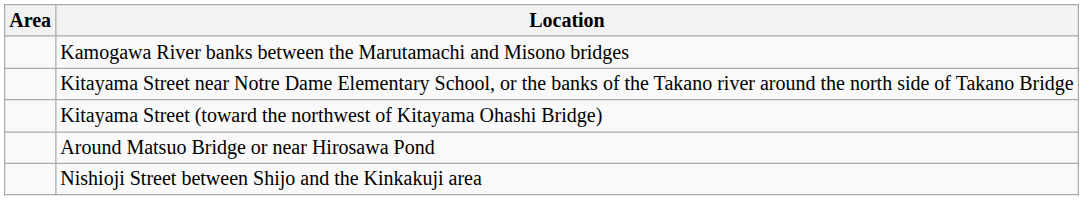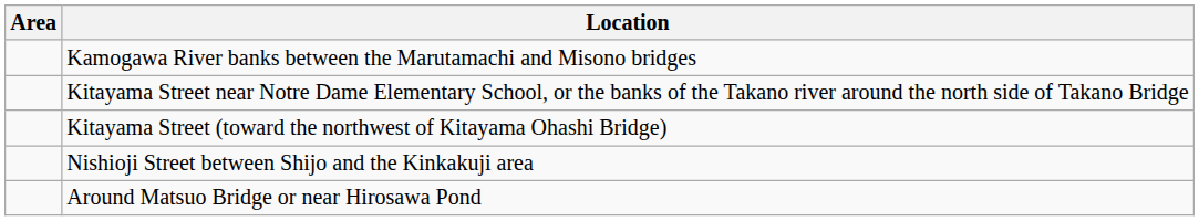 <table class="wikitable">
 <tr>
 <th>Area</th>
 <th>Location</th>
 </tr>
 <tr>
 <td></td>
 <td>Kamogawa River banks between the Marutamachi and Misono bridges</td>
 </tr>
 <tr>
 <td></td>
 <td>Kitayama Street near Notre Dame Elementary School, or the banks of the Takano river around the north side of Takano Bridge</td>
 </tr>
 <tr>
 <td></td>
 <td>Kitayama Street (toward the northwest of Kitayama Ohashi Bridge)</td>
 </tr>
 <tr>
 <td></td>
-<td>Around Matsuo Bridge or near Hirosawa Pond</td>
+<td>Nishioji Street between Shijo and the Kinkakuji area</td>
 </tr>
 <tr>
 <td></td>
-<td>Nishioji Street between Shijo and the Kinkakuji area</td>
+<td>Around Matsuo Bridge or near Hirosawa Pond</td>
 </tr>
 </table>
